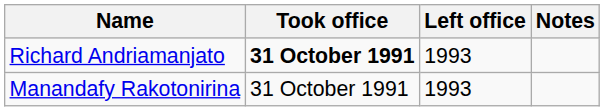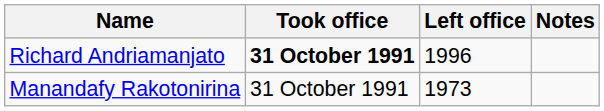 <table class="wikitable">
 <tr>
 <th>Name</th>
 <th>Took office</th>
 <th>Left office</th>
 <th>Notes</th>
 </tr>
 <tr>
 <td><a href='#'>Richard Andriamanjato</a></td>
 <td><strong>31 October 1991</strong></td>
-<td>1993</td>
+<td>1996</td>
 <td></td>
 </tr>
 <tr>
 <td><a href='#'>Manandafy Rakotonirina</a></td>
 <td>31 October 1991</td>
-<td>1993</td>
+<td>1973</td>
 <td></td>
 </tr>
 </table>
